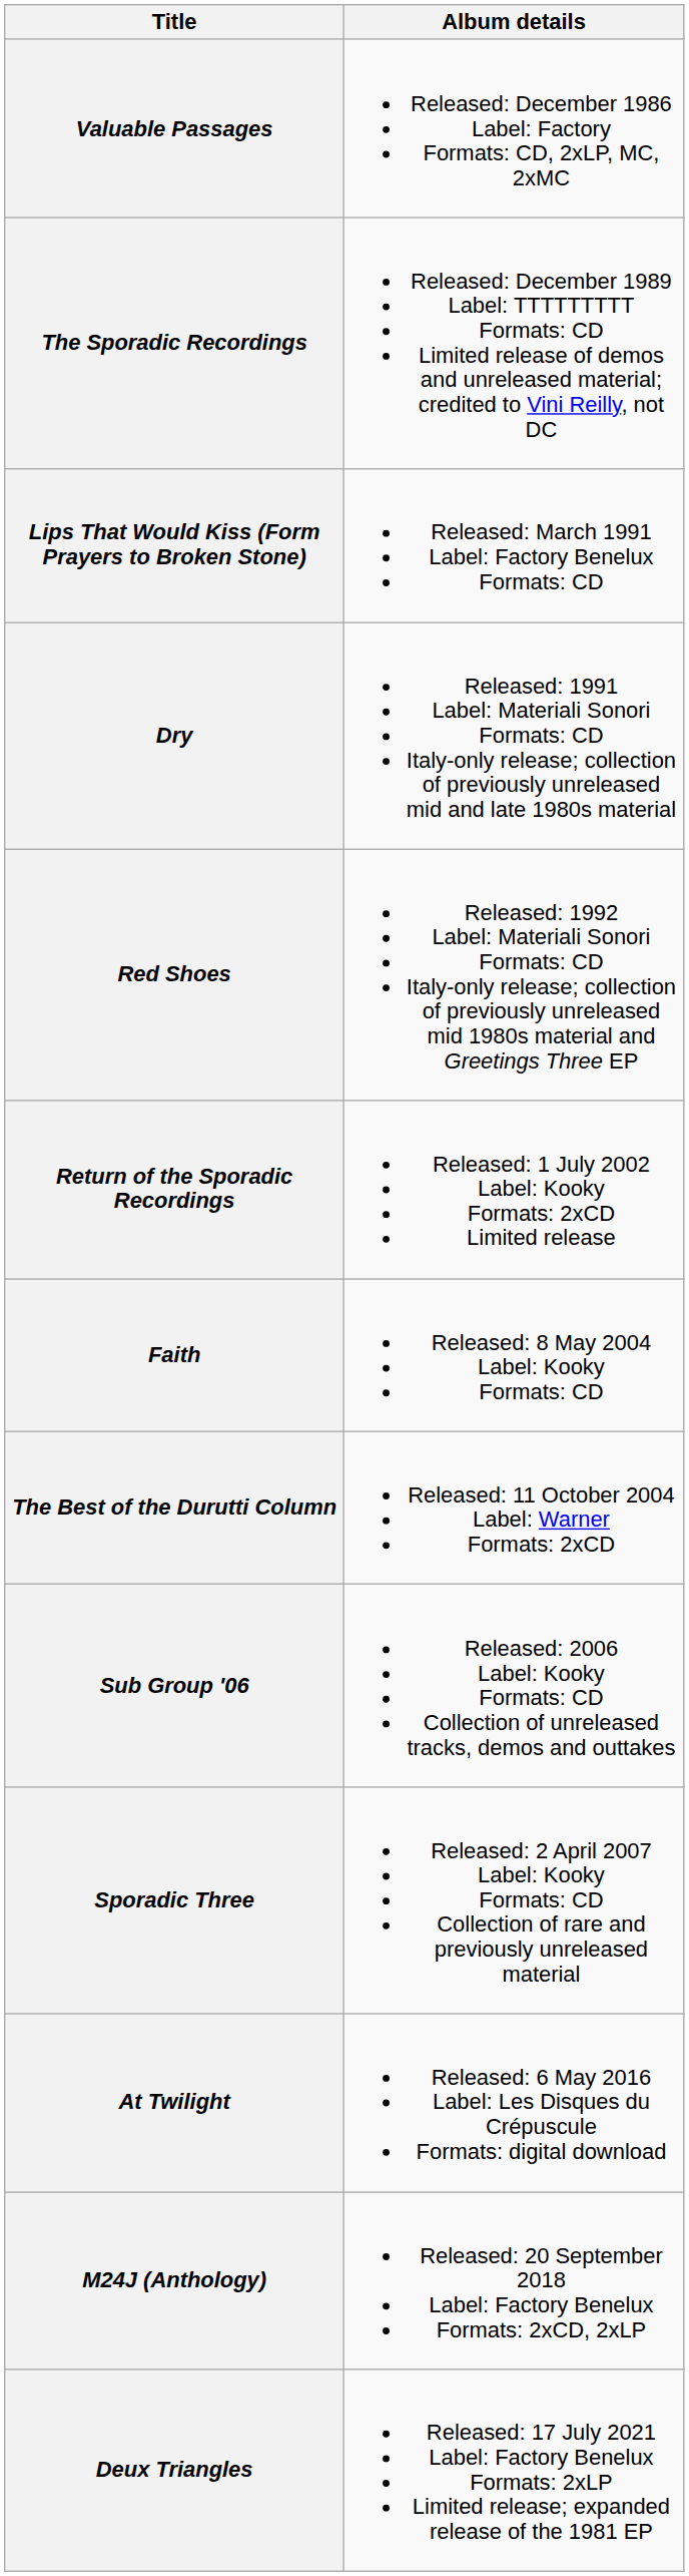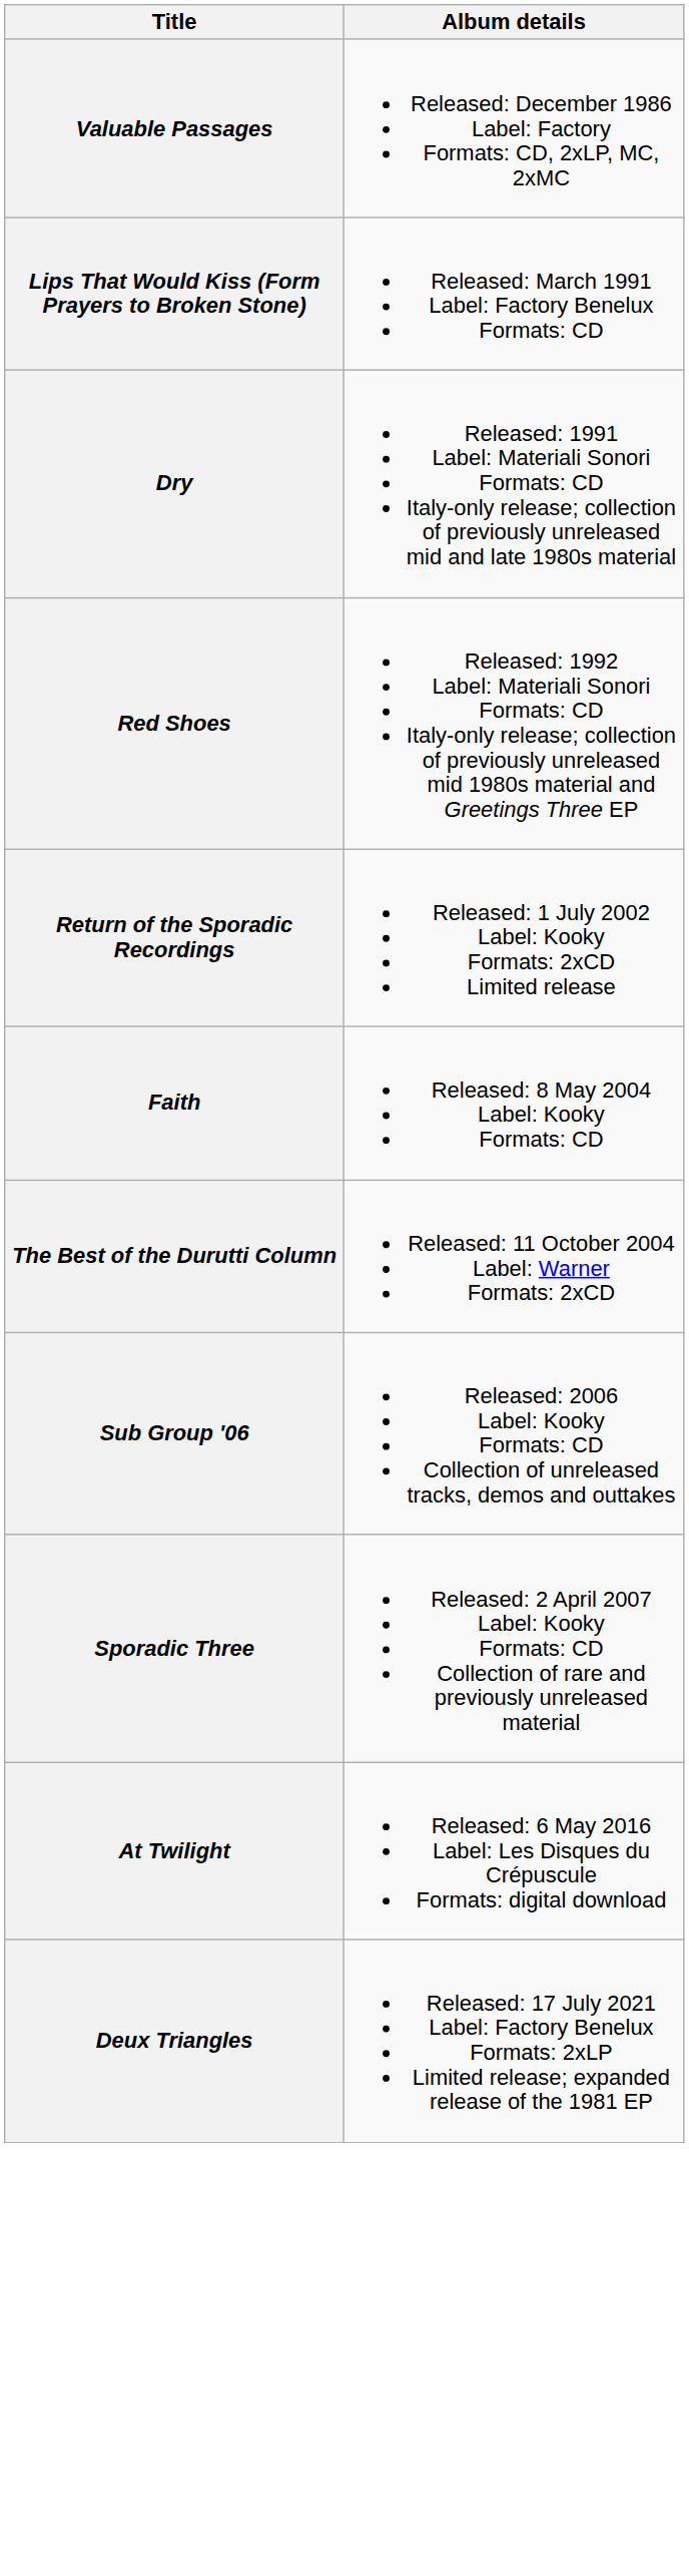 <table class="wikitable plainrowheaders" style="text-align:center;">
 <tr>
 <th scope="col" style="width:15em;">Title</th>
 <th scope="col" style="width:15em;">Album details</th>
 </tr>
 <tr>
 <th scope="row"><em>Valuable Passages</em></th>
 <td><br><ul><li>Released: December 1986</li><li>Label: Factory</li><li>Formats: CD, 2xLP, MC, 2xMC</li></ul></td>
-</tr>
-<tr>
-<th scope="row"><em>The Sporadic Recordings</em></th>
-<td><br><ul><li>Released: December 1989</li><li>Label: TTTTTTTTT</li><li>Formats: CD</li><li>Limited release of demos and unreleased material; credited to <a href='#'>Vini Reilly</a>, not DC</li></ul></td>
 </tr>
 <tr>
 <th scope="row"><em>Lips That Would Kiss (Form Prayers to Broken Stone)</em></th>
 <td><br><ul><li>Released: March 1991</li><li>Label: Factory Benelux</li><li>Formats: CD</li></ul></td>
 </tr>
 <tr>
 <th scope="row"><em>Dry</em></th>
 <td><br><ul><li>Released: 1991</li><li>Label: Materiali Sonori</li><li>Formats: CD</li><li>Italy-only release; collection of previously unreleased mid and late 1980s material</li></ul></td>
 </tr>
 <tr>
 <th scope="row"><em>Red Shoes</em></th>
 <td><br><ul><li>Released: 1992</li><li>Label: Materiali Sonori</li><li>Formats: CD</li><li>Italy-only release; collection of previously unreleased mid 1980s material and <em>Greetings Three</em> EP</li></ul></td>
 </tr>
 <tr>
 <th scope="row"><em>Return of the Sporadic Recordings</em></th>
 <td><br><ul><li>Released: 1 July 2002</li><li>Label: Kooky</li><li>Formats: 2xCD</li><li>Limited release</li></ul></td>
 </tr>
 <tr>
 <th scope="row"><em>Faith</em></th>
 <td><br><ul><li>Released: 8 May 2004</li><li>Label: Kooky</li><li>Formats: CD</li></ul></td>
 </tr>
 <tr>
 <th scope="row"><em>The Best of the Durutti Column</em></th>
 <td><br><ul><li>Released: 11 October 2004</li><li>Label: <a href='#'>Warner</a></li><li>Formats: 2xCD</li></ul></td>
 </tr>
 <tr>
 <th scope="row"><em>Sub Group '06</em></th>
 <td><br><ul><li>Released: 2006</li><li>Label: Kooky</li><li>Formats: CD</li><li>Collection of unreleased tracks, demos and outtakes</li></ul></td>
 </tr>
 <tr>
 <th scope="row"><em>Sporadic Three</em></th>
 <td><br><ul><li>Released: 2 April 2007</li><li>Label: Kooky</li><li>Formats: CD</li><li>Collection of rare and previously unreleased material</li></ul></td>
 </tr>
 <tr>
 <th scope="row"><em>At Twilight</em></th>
 <td><br><ul><li>Released: 6 May 2016</li><li>Label: Les Disques du Crépuscule</li><li>Formats: digital download</li></ul></td>
 </tr>
 <tr>
-<th scope="row"><em>M24J (Anthology)</em></th>
-<td><br><ul><li>Released: 20 September 2018</li><li>Label: Factory Benelux</li><li>Formats: 2xCD, 2xLP</li></ul></td>
-</tr>
-<tr>
 <th scope="row"><em>Deux Triangles</em></th>
 <td><br><ul><li>Released: 17 July 2021</li><li>Label: Factory Benelux</li><li>Formats: 2xLP</li><li>Limited release; expanded release of the 1981 EP</li></ul></td>
 </tr>
 </table>
